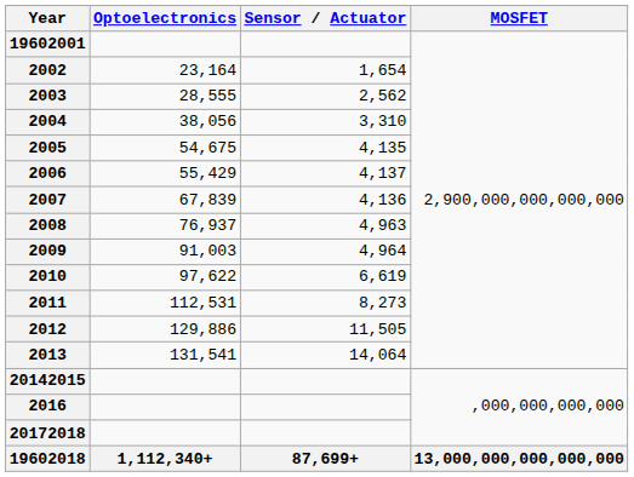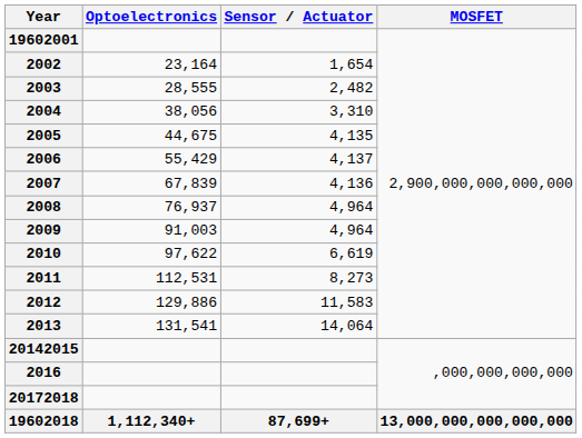 <table class="wikitable sortable" style="text-align: right">
 <tr>
 <th>Year</th>
 <th data-sort-type="number"><a href='#'>Optoelectronics</a></th>
 <th data-sort-type="number"><a href='#'>Sensor</a> / <a href='#'>Actuator</a></th>
 <th><a href='#'>MOSFET</a></th>
 </tr>
 <tr>
 <th>19602001</th>
 <td></td>
 <td></td>
 <td rowspan="13">2,900,000,000,000,000</td>
 </tr>
 <tr>
 <th>2002</th>
 <td>23,164</td>
 <td>1,654</td>
 </tr>
 <tr>
 <th>2003</th>
 <td>28,555</td>
-<td>2,562</td>
+<td>2,482</td>
 </tr>
 <tr>
 <th>2004</th>
 <td>38,056</td>
 <td>3,310</td>
 </tr>
 <tr>
 <th>2005</th>
-<td>54,675</td>
+<td>44,675</td>
 <td>4,135</td>
 </tr>
 <tr>
 <th>2006</th>
 <td>55,429</td>
 <td>4,137</td>
 </tr>
 <tr>
 <th>2007</th>
 <td>67,839</td>
 <td>4,136</td>
 </tr>
 <tr>
 <th>2008</th>
 <td>76,937</td>
-<td>4,963</td>
+<td>4,964</td>
 </tr>
 <tr>
 <th>2009</th>
 <td>91,003</td>
 <td>4,964</td>
 </tr>
 <tr>
 <th>2010</th>
 <td>97,622</td>
 <td>6,619</td>
 </tr>
 <tr>
 <th>2011</th>
 <td>112,531</td>
 <td>8,273</td>
 </tr>
 <tr>
 <th>2012</th>
 <td>129,886</td>
-<td>11,505</td>
+<td>11,583</td>
 </tr>
 <tr>
 <th>2013</th>
 <td>131,541</td>
 <td>14,064</td>
 </tr>
 <tr>
 <th>20142015</th>
 <td></td>
 <td></td>
 <td rowspan="3">,000,000,000,000</td>
 </tr>
 <tr>
 <th>2016</th>
 <td></td>
 <td></td>
 </tr>
 <tr>
 <th>20172018</th>
 <td></td>
 <td></td>
 </tr>
 <tr>
 <th>19602018</th>
 <th>1,112,340+</th>
 <th>87,699+</th>
 <th>13,000,000,000,000,000</th>
 </tr>
 </table>
